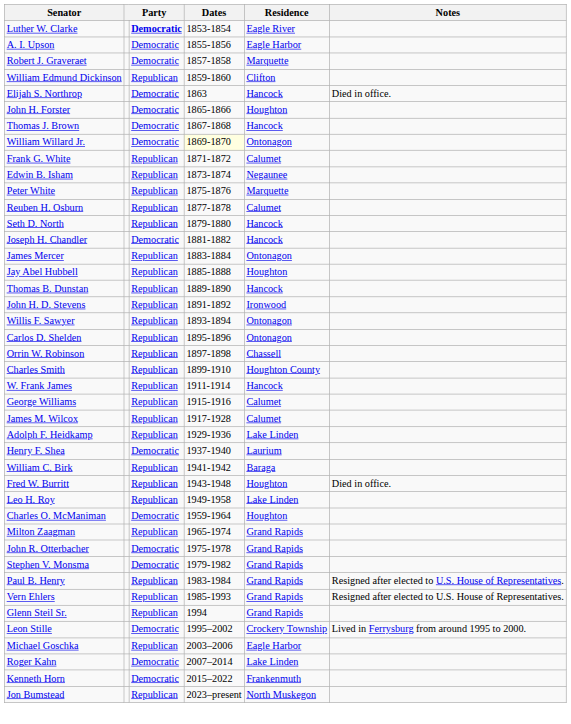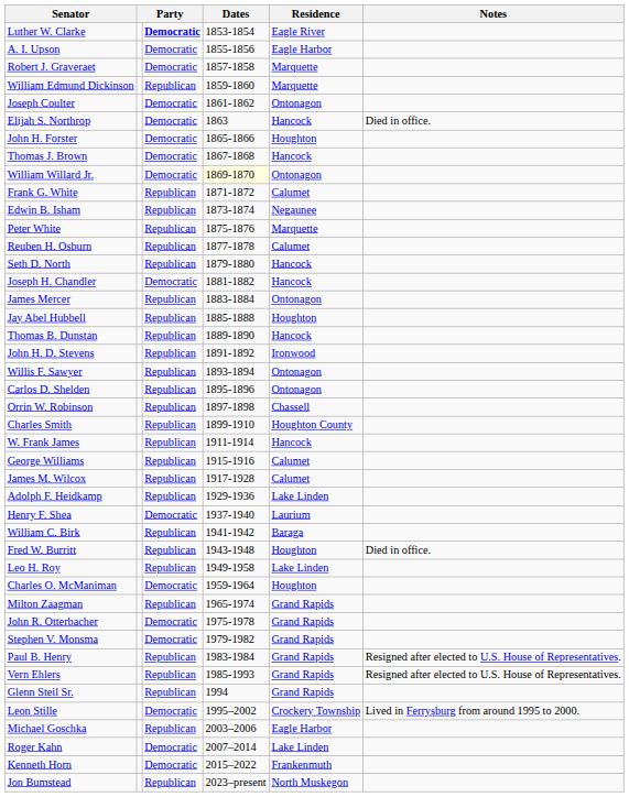 <table class=wikitable>
 <tr valign=bottom>
 <th>Senator</th>
 <th colspan="2">Party</th>
 <th>Dates</th>
 <th>Residence</th>
 <th>Notes</th>
 </tr>
 <tr>
 <td><a href='#'>Luther W. Clarke</a></td>
 <td bgcolor=></td>
 <td><strong><a href='#'>Democratic</a></strong></td>
 <td>1853-1854</td>
 <td><a href='#'>Eagle River</a></td>
 <td></td>
 </tr>
 <tr>
 <td><a href='#'>A. I. Upson</a></td>
 <td bgcolor=></td>
 <td><a href='#'>Democratic</a></td>
 <td>1855-1856</td>
 <td><a href='#'>Eagle Harbor</a></td>
 <td></td>
 </tr>
 <tr>
 <td><a href='#'>Robert J. Graveraet</a></td>
 <td bgcolor=></td>
 <td><a href='#'>Democratic</a></td>
 <td>1857-1858</td>
 <td><a href='#'>Marquette</a></td>
 <td></td>
 </tr>
 <tr>
 <td><a href='#'>William Edmund Dickinson</a></td>
 <td bgcolor=></td>
 <td><a href='#'>Republican</a></td>
 <td>1859-1860</td>
-<td><a href='#'>Clifton</a></td>
+<td><a href='#'>Marquette</a></td>
+<td></td>
+</tr>
+<tr>
+<td><a href='#'>Joseph Coulter</a></td>
+<td bgcolor=></td>
+<td><a href='#'>Democratic</a></td>
+<td>1861-1862</td>
+<td><a href='#'>Ontonagon</a></td>
 <td></td>
 </tr>
 <tr>
 <td><a href='#'>Elijah S. Northrop</a></td>
 <td bgcolor=></td>
 <td><a href='#'>Democratic</a></td>
 <td>1863</td>
 <td><a href='#'>Hancock</a></td>
 <td>Died in office.</td>
 </tr>
 <tr>
 <td><a href='#'>John H. Forster</a></td>
 <td bgcolor=></td>
 <td><a href='#'>Democratic</a></td>
 <td>1865-1866</td>
 <td><a href='#'>Houghton</a></td>
 <td></td>
 </tr>
 <tr>
 <td><a href='#'>Thomas J. Brown</a></td>
 <td bgcolor=></td>
 <td><a href='#'>Democratic</a></td>
 <td>1867-1868</td>
 <td><a href='#'>Hancock</a></td>
 <td></td>
 </tr>
 <tr>
 <td><a href='#'>William Willard Jr.</a></td>
 <td bgcolor=></td>
 <td><a href='#'>Democratic</a></td>
 <td style="background: lightyellow;">1869-1870</td>
 <td><a href='#'>Ontonagon</a></td>
 <td></td>
 </tr>
 <tr>
 <td><a href='#'>Frank G. White</a></td>
 <td bgcolor=></td>
 <td><a href='#'>Republican</a></td>
 <td>1871-1872</td>
 <td><a href='#'>Calumet</a></td>
 <td></td>
 </tr>
 <tr>
 <td><a href='#'>Edwin B. Isham</a></td>
 <td bgcolor=></td>
 <td><a href='#'>Republican</a></td>
 <td>1873-1874</td>
 <td><a href='#'>Negaunee</a></td>
 <td></td>
 </tr>
 <tr>
 <td><a href='#'>Peter White</a></td>
 <td bgcolor=></td>
 <td><a href='#'>Republican</a></td>
 <td>1875-1876</td>
 <td><a href='#'>Marquette</a></td>
 <td></td>
 </tr>
 <tr>
 <td><a href='#'>Reuben H. Osburn</a></td>
 <td bgcolor=></td>
 <td><a href='#'>Republican</a></td>
 <td>1877-1878</td>
 <td><a href='#'>Calumet</a></td>
 <td></td>
 </tr>
 <tr>
 <td><a href='#'>Seth D. North</a></td>
 <td bgcolor=></td>
 <td><a href='#'>Republican</a></td>
 <td>1879-1880</td>
 <td><a href='#'>Hancock</a></td>
 <td></td>
 </tr>
 <tr>
 <td><a href='#'>Joseph H. Chandler</a></td>
 <td bgcolor=></td>
 <td><a href='#'>Democratic</a></td>
 <td>1881-1882</td>
 <td><a href='#'>Hancock</a></td>
 <td></td>
 </tr>
 <tr>
 <td><a href='#'>James Mercer</a></td>
 <td bgcolor=></td>
 <td><a href='#'>Republican</a></td>
 <td>1883-1884</td>
 <td><a href='#'>Ontonagon</a></td>
 <td></td>
 </tr>
 <tr>
 <td><a href='#'>Jay Abel Hubbell</a></td>
 <td bgcolor=></td>
 <td><a href='#'>Republican</a></td>
 <td>1885-1888</td>
 <td><a href='#'>Houghton</a></td>
 <td></td>
 </tr>
 <tr>
 <td><a href='#'>Thomas B. Dunstan</a></td>
 <td bgcolor=></td>
 <td><a href='#'>Republican</a></td>
 <td>1889-1890</td>
 <td><a href='#'>Hancock</a></td>
 <td></td>
 </tr>
 <tr>
 <td><a href='#'>John H. D. Stevens</a></td>
 <td bgcolor=></td>
 <td><a href='#'>Republican</a></td>
 <td>1891-1892</td>
 <td><a href='#'>Ironwood</a></td>
 <td></td>
 </tr>
 <tr>
 <td><a href='#'>Willis F. Sawyer</a></td>
 <td bgcolor=></td>
 <td><a href='#'>Republican</a></td>
 <td>1893-1894</td>
 <td><a href='#'>Ontonagon</a></td>
 <td></td>
 </tr>
 <tr>
 <td><a href='#'>Carlos D. Shelden</a></td>
 <td bgcolor=></td>
 <td><a href='#'>Republican</a></td>
 <td>1895-1896</td>
 <td><a href='#'>Ontonagon</a></td>
 <td></td>
 </tr>
 <tr>
 <td><a href='#'>Orrin W. Robinson</a></td>
 <td bgcolor=></td>
 <td><a href='#'>Republican</a></td>
 <td>1897-1898</td>
 <td><a href='#'>Chassell</a></td>
 <td></td>
 </tr>
 <tr>
 <td><a href='#'>Charles Smith</a></td>
 <td bgcolor=></td>
 <td><a href='#'>Republican</a></td>
 <td>1899-1910</td>
 <td><a href='#'>Houghton County</a></td>
 <td></td>
 </tr>
 <tr>
 <td><a href='#'>W. Frank James</a></td>
 <td bgcolor=></td>
 <td><a href='#'>Republican</a></td>
 <td>1911-1914</td>
 <td><a href='#'>Hancock</a></td>
 <td></td>
 </tr>
 <tr>
 <td><a href='#'>George Williams</a></td>
 <td bgcolor=></td>
 <td><a href='#'>Republican</a></td>
 <td>1915-1916</td>
 <td><a href='#'>Calumet</a></td>
 <td></td>
 </tr>
 <tr>
 <td><a href='#'>James M. Wilcox</a></td>
 <td bgcolor=></td>
 <td><a href='#'>Republican</a></td>
 <td>1917-1928</td>
 <td><a href='#'>Calumet</a></td>
 <td></td>
 </tr>
 <tr>
 <td><a href='#'>Adolph F. Heidkamp</a></td>
 <td bgcolor=></td>
 <td><a href='#'>Republican</a></td>
 <td>1929-1936</td>
 <td><a href='#'>Lake Linden</a></td>
 <td></td>
 </tr>
 <tr>
 <td><a href='#'>Henry F. Shea</a></td>
 <td bgcolor=></td>
 <td><a href='#'>Democratic</a></td>
 <td>1937-1940</td>
 <td><a href='#'>Laurium</a></td>
 <td></td>
 </tr>
 <tr>
 <td><a href='#'>William C. Birk</a></td>
 <td bgcolor=></td>
 <td><a href='#'>Republican</a></td>
 <td>1941-1942</td>
 <td><a href='#'>Baraga</a></td>
 <td></td>
 </tr>
 <tr>
 <td><a href='#'>Fred W. Burritt</a></td>
 <td bgcolor=></td>
 <td><a href='#'>Republican</a></td>
 <td>1943-1948</td>
 <td><a href='#'>Houghton</a></td>
 <td>Died in office.</td>
 </tr>
 <tr>
 <td><a href='#'>Leo H. Roy</a></td>
 <td bgcolor=></td>
 <td><a href='#'>Republican</a></td>
 <td>1949-1958</td>
 <td><a href='#'>Lake Linden</a></td>
 <td></td>
 </tr>
 <tr>
 <td><a href='#'>Charles O. McManiman</a></td>
 <td bgcolor=></td>
 <td><a href='#'>Democratic</a></td>
 <td>1959-1964</td>
 <td><a href='#'>Houghton</a></td>
 <td></td>
 </tr>
 <tr>
 <td><a href='#'>Milton Zaagman</a></td>
 <td bgcolor=></td>
 <td><a href='#'>Republican</a></td>
 <td>1965-1974</td>
 <td><a href='#'>Grand Rapids</a></td>
 <td></td>
 </tr>
 <tr>
 <td><a href='#'>John R. Otterbacher</a></td>
 <td bgcolor=></td>
 <td><a href='#'>Democratic</a></td>
 <td>1975-1978</td>
 <td><a href='#'>Grand Rapids</a></td>
 <td></td>
 </tr>
 <tr>
 <td><a href='#'>Stephen V. Monsma</a></td>
 <td bgcolor=></td>
 <td><a href='#'>Democratic</a></td>
 <td>1979-1982</td>
 <td><a href='#'>Grand Rapids</a></td>
 <td></td>
 </tr>
 <tr>
 <td><a href='#'>Paul B. Henry</a></td>
 <td bgcolor=></td>
 <td><a href='#'>Republican</a></td>
 <td>1983-1984</td>
 <td><a href='#'>Grand Rapids</a></td>
 <td>Resigned after elected to <a href='#'>U.S. House of Representatives</a>.</td>
 </tr>
 <tr>
 <td><a href='#'>Vern Ehlers</a></td>
 <td bgcolor=></td>
 <td><a href='#'>Republican</a></td>
 <td>1985-1993</td>
 <td><a href='#'>Grand Rapids</a></td>
 <td>Resigned after elected to U.S. House of Representatives.</td>
 </tr>
 <tr>
 <td><a href='#'>Glenn Steil Sr.</a></td>
 <td bgcolor=></td>
 <td><a href='#'>Republican</a></td>
 <td>1994</td>
 <td><a href='#'>Grand Rapids</a></td>
 <td></td>
 </tr>
 <tr>
 <td><a href='#'>Leon Stille</a></td>
 <td bgcolor=></td>
 <td><a href='#'>Democratic</a></td>
 <td>1995–2002</td>
 <td><a href='#'>Crockery Township</a></td>
 <td>Lived in <a href='#'>Ferrysburg</a> from around 1995 to 2000.</td>
 </tr>
 <tr>
 <td><a href='#'>Michael Goschka</a></td>
 <td bgcolor=></td>
 <td><a href='#'>Republican</a></td>
 <td>2003–2006</td>
 <td><a href='#'>Eagle Harbor</a></td>
 <td></td>
 </tr>
 <tr>
 <td><a href='#'>Roger Kahn</a></td>
 <td bgcolor=></td>
 <td><a href='#'>Democratic</a></td>
 <td>2007–2014</td>
 <td><a href='#'>Lake Linden</a></td>
 <td></td>
 </tr>
 <tr>
 <td><a href='#'>Kenneth Horn</a></td>
 <td bgcolor=></td>
 <td><a href='#'>Democratic</a></td>
 <td>2015–2022</td>
 <td><a href='#'>Frankenmuth</a></td>
 <td></td>
 </tr>
 <tr>
 <td><a href='#'>Jon Bumstead</a></td>
 <td bgcolor=></td>
 <td><a href='#'>Republican</a></td>
 <td>2023–present</td>
 <td><a href='#'>North Muskegon</a></td>
 <td></td>
 </tr>
 </table>
